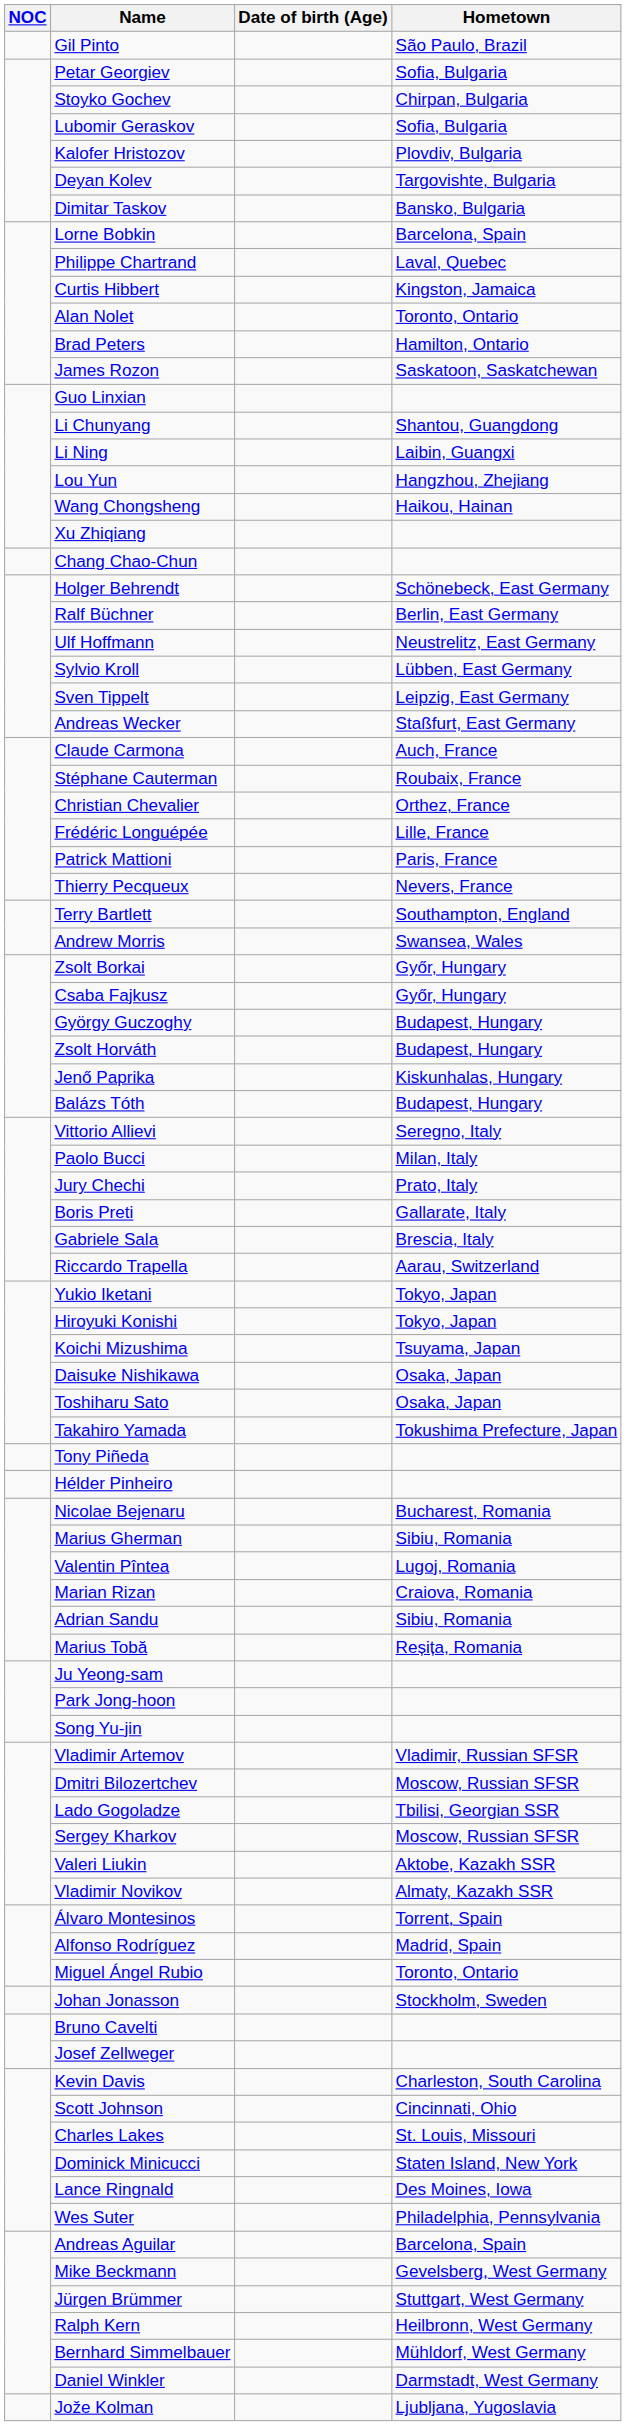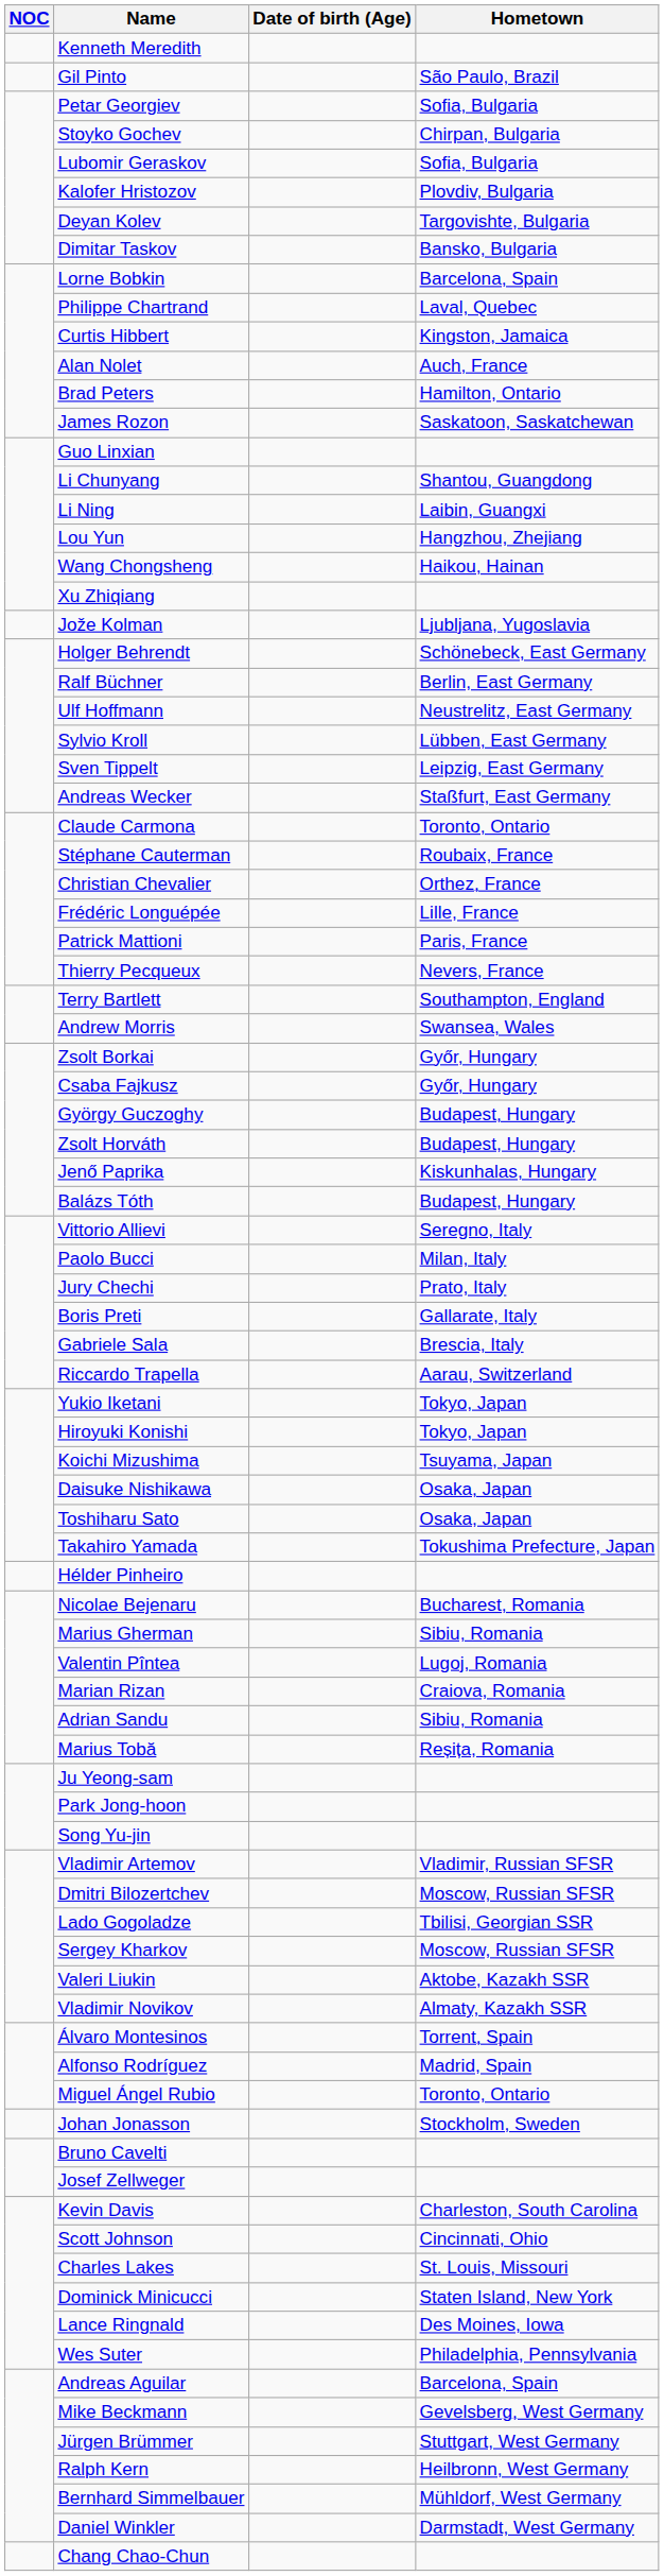 <table class="wikitable sortable">
 <tr>
 <th><a href='#'>NOC</a></th>
 <th>Name</th>
 <th>Date of birth (Age)</th>
 <th>Hometown</th>
+</tr>
+<tr>
+<td></td>
+<td><a href='#'>Kenneth Meredith</a></td>
+<td></td>
+<td></td>
 </tr>
 <tr>
 <td></td>
 <td><a href='#'>Gil Pinto</a></td>
 <td></td>
 <td><a href='#'>São Paulo, Brazil</a></td>
 </tr>
 <tr>
 <td rowspan="6"></td>
 <td><a href='#'>Petar Georgiev</a></td>
 <td></td>
 <td><a href='#'>Sofia, Bulgaria</a></td>
 </tr>
 <tr>
 <td><a href='#'>Stoyko Gochev</a></td>
 <td></td>
 <td><a href='#'>Chirpan, Bulgaria</a></td>
 </tr>
 <tr>
 <td><a href='#'>Lubomir Geraskov</a></td>
 <td></td>
 <td><a href='#'>Sofia, Bulgaria</a></td>
 </tr>
 <tr>
 <td><a href='#'>Kalofer Hristozov</a></td>
 <td></td>
 <td><a href='#'>Plovdiv, Bulgaria</a></td>
 </tr>
 <tr>
 <td><a href='#'>Deyan Kolev</a></td>
 <td></td>
 <td><a href='#'>Targovishte, Bulgaria</a></td>
 </tr>
 <tr>
 <td><a href='#'>Dimitar Taskov</a></td>
 <td></td>
 <td><a href='#'>Bansko, Bulgaria</a></td>
 </tr>
 <tr>
 <td rowspan="6"></td>
 <td><a href='#'>Lorne Bobkin</a></td>
 <td></td>
 <td><a href='#'>Barcelona, Spain</a></td>
 </tr>
 <tr>
 <td><a href='#'>Philippe Chartrand</a></td>
 <td></td>
 <td><a href='#'>Laval, Quebec</a></td>
 </tr>
 <tr>
 <td><a href='#'>Curtis Hibbert</a></td>
 <td></td>
 <td><a href='#'>Kingston, Jamaica</a></td>
 </tr>
 <tr>
 <td><a href='#'>Alan Nolet</a></td>
 <td></td>
-<td><a href='#'>Toronto, Ontario</a></td>
+<td><a href='#'>Auch, France</a></td>
 </tr>
 <tr>
 <td><a href='#'>Brad Peters</a></td>
 <td></td>
 <td><a href='#'>Hamilton, Ontario</a></td>
 </tr>
 <tr>
 <td><a href='#'>James Rozon</a></td>
 <td></td>
 <td><a href='#'>Saskatoon, Saskatchewan</a></td>
 </tr>
 <tr>
 <td rowspan="6"></td>
 <td><a href='#'>Guo Linxian</a></td>
 <td></td>
 <td></td>
 </tr>
 <tr>
 <td><a href='#'>Li Chunyang</a></td>
 <td></td>
 <td><a href='#'>Shantou, Guangdong</a></td>
 </tr>
 <tr>
 <td><a href='#'>Li Ning</a></td>
 <td></td>
 <td><a href='#'>Laibin, Guangxi</a></td>
 </tr>
 <tr>
 <td><a href='#'>Lou Yun</a></td>
 <td></td>
 <td><a href='#'>Hangzhou, Zhejiang</a></td>
 </tr>
 <tr>
 <td><a href='#'>Wang Chongsheng</a></td>
 <td></td>
 <td><a href='#'>Haikou, Hainan</a></td>
 </tr>
 <tr>
 <td><a href='#'>Xu Zhiqiang</a></td>
 <td></td>
 <td></td>
 </tr>
 <tr>
 <td></td>
-<td><a href='#'>Chang Chao-Chun</a></td>
+<td><a href='#'>Jože Kolman</a></td>
 <td></td>
-<td></td>
+<td><a href='#'>Ljubljana, Yugoslavia</a></td>
 </tr>
 <tr>
 <td rowspan="6"></td>
 <td><a href='#'>Holger Behrendt</a></td>
 <td></td>
 <td><a href='#'>Schönebeck, East Germany</a></td>
 </tr>
 <tr>
 <td><a href='#'>Ralf Büchner</a></td>
 <td></td>
 <td><a href='#'>Berlin, East Germany</a></td>
 </tr>
 <tr>
 <td><a href='#'>Ulf Hoffmann</a></td>
 <td></td>
 <td><a href='#'>Neustrelitz, East Germany</a></td>
 </tr>
 <tr>
 <td><a href='#'>Sylvio Kroll</a></td>
 <td></td>
 <td><a href='#'>Lübben, East Germany</a></td>
 </tr>
 <tr>
 <td><a href='#'>Sven Tippelt</a></td>
 <td></td>
 <td><a href='#'>Leipzig, East Germany</a></td>
 </tr>
 <tr>
 <td><a href='#'>Andreas Wecker</a></td>
 <td></td>
 <td><a href='#'>Staßfurt, East Germany</a></td>
 </tr>
 <tr>
 <td rowspan="6"></td>
 <td><a href='#'>Claude Carmona</a></td>
 <td></td>
-<td><a href='#'>Auch, France</a></td>
+<td><a href='#'>Toronto, Ontario</a></td>
 </tr>
 <tr>
 <td><a href='#'>Stéphane Cauterman</a></td>
 <td></td>
 <td><a href='#'>Roubaix, France</a></td>
 </tr>
 <tr>
 <td><a href='#'>Christian Chevalier</a></td>
 <td></td>
 <td><a href='#'>Orthez, France</a></td>
 </tr>
 <tr>
 <td><a href='#'>Frédéric Longuépée</a></td>
 <td></td>
 <td><a href='#'>Lille, France</a></td>
 </tr>
 <tr>
 <td><a href='#'>Patrick Mattioni</a></td>
 <td></td>
 <td><a href='#'>Paris, France</a></td>
 </tr>
 <tr>
 <td><a href='#'>Thierry Pecqueux</a></td>
 <td></td>
 <td><a href='#'>Nevers, France</a></td>
 </tr>
 <tr>
 <td rowspan="2"></td>
 <td><a href='#'>Terry Bartlett</a></td>
 <td></td>
 <td><a href='#'>Southampton, England</a></td>
 </tr>
 <tr>
 <td><a href='#'>Andrew Morris</a></td>
 <td></td>
 <td><a href='#'>Swansea, Wales</a></td>
 </tr>
 <tr>
 <td rowspan="6"></td>
 <td><a href='#'>Zsolt Borkai</a></td>
 <td></td>
 <td><a href='#'>Győr, Hungary</a></td>
 </tr>
 <tr>
 <td><a href='#'>Csaba Fajkusz</a></td>
 <td></td>
 <td><a href='#'>Győr, Hungary</a></td>
 </tr>
 <tr>
 <td><a href='#'>György Guczoghy</a></td>
 <td></td>
 <td><a href='#'>Budapest, Hungary</a></td>
 </tr>
 <tr>
 <td><a href='#'>Zsolt Horváth</a></td>
 <td></td>
 <td><a href='#'>Budapest, Hungary</a></td>
 </tr>
 <tr>
 <td><a href='#'>Jenő Paprika</a></td>
 <td></td>
 <td><a href='#'>Kiskunhalas, Hungary</a></td>
 </tr>
 <tr>
 <td><a href='#'>Balázs Tóth</a></td>
 <td></td>
 <td><a href='#'>Budapest, Hungary</a></td>
 </tr>
 <tr>
 <td rowspan="6"></td>
 <td><a href='#'>Vittorio Allievi</a></td>
 <td></td>
 <td><a href='#'>Seregno, Italy</a></td>
 </tr>
 <tr>
 <td><a href='#'>Paolo Bucci</a></td>
 <td></td>
 <td><a href='#'>Milan, Italy</a></td>
 </tr>
 <tr>
 <td><a href='#'>Jury Chechi</a></td>
 <td></td>
 <td><a href='#'>Prato, Italy</a></td>
 </tr>
 <tr>
 <td><a href='#'>Boris Preti</a></td>
 <td></td>
 <td><a href='#'>Gallarate, Italy</a></td>
 </tr>
 <tr>
 <td><a href='#'>Gabriele Sala</a></td>
 <td></td>
 <td><a href='#'>Brescia, Italy</a></td>
 </tr>
 <tr>
 <td><a href='#'>Riccardo Trapella</a></td>
 <td></td>
 <td><a href='#'>Aarau, Switzerland</a></td>
 </tr>
 <tr>
 <td rowspan="6"></td>
 <td><a href='#'>Yukio Iketani</a></td>
 <td></td>
 <td><a href='#'>Tokyo, Japan</a></td>
 </tr>
 <tr>
 <td><a href='#'>Hiroyuki Konishi</a></td>
 <td></td>
 <td><a href='#'>Tokyo, Japan</a></td>
 </tr>
 <tr>
 <td><a href='#'>Koichi Mizushima</a></td>
 <td></td>
 <td><a href='#'>Tsuyama, Japan</a></td>
 </tr>
 <tr>
 <td><a href='#'>Daisuke Nishikawa</a></td>
 <td></td>
 <td><a href='#'>Osaka, Japan</a></td>
 </tr>
 <tr>
 <td><a href='#'>Toshiharu Sato</a></td>
 <td></td>
 <td><a href='#'>Osaka, Japan</a></td>
 </tr>
 <tr>
 <td><a href='#'>Takahiro Yamada</a></td>
 <td></td>
 <td><a href='#'>Tokushima Prefecture, Japan</a></td>
-</tr>
-<tr>
-<td></td>
-<td><a href='#'>Tony Piñeda</a></td>
-<td></td>
-<td></td>
 </tr>
 <tr>
 <td></td>
 <td><a href='#'>Hélder Pinheiro</a></td>
 <td></td>
 <td></td>
 </tr>
 <tr>
 <td rowspan="6"></td>
 <td><a href='#'>Nicolae Bejenaru</a></td>
 <td></td>
 <td><a href='#'>Bucharest, Romania</a></td>
 </tr>
 <tr>
 <td><a href='#'>Marius Gherman</a></td>
 <td></td>
 <td><a href='#'>Sibiu, Romania</a></td>
 </tr>
 <tr>
 <td><a href='#'>Valentin Pîntea</a></td>
 <td></td>
 <td><a href='#'>Lugoj, Romania</a></td>
 </tr>
 <tr>
 <td><a href='#'>Marian Rizan</a></td>
 <td></td>
 <td><a href='#'>Craiova, Romania</a></td>
 </tr>
 <tr>
 <td><a href='#'>Adrian Sandu</a></td>
 <td></td>
 <td><a href='#'>Sibiu, Romania</a></td>
 </tr>
 <tr>
 <td><a href='#'>Marius Tobă</a></td>
 <td></td>
 <td><a href='#'>Reșița, Romania</a></td>
 </tr>
 <tr>
 <td rowspan="3"></td>
 <td><a href='#'>Ju Yeong-sam</a></td>
 <td></td>
 <td></td>
 </tr>
 <tr>
 <td><a href='#'>Park Jong-hoon</a></td>
 <td></td>
 <td></td>
 </tr>
 <tr>
 <td><a href='#'>Song Yu-jin</a></td>
 <td></td>
 <td></td>
 </tr>
 <tr>
 <td rowspan="6"></td>
 <td><a href='#'>Vladimir Artemov</a></td>
 <td></td>
 <td><a href='#'>Vladimir, Russian SFSR</a></td>
 </tr>
 <tr>
 <td><a href='#'>Dmitri Bilozertchev</a></td>
 <td></td>
 <td><a href='#'>Moscow, Russian SFSR</a></td>
 </tr>
 <tr>
 <td><a href='#'>Lado Gogoladze</a></td>
 <td></td>
 <td><a href='#'>Tbilisi, Georgian SSR</a></td>
 </tr>
 <tr>
 <td><a href='#'>Sergey Kharkov</a></td>
 <td></td>
 <td><a href='#'>Moscow, Russian SFSR</a></td>
 </tr>
 <tr>
 <td><a href='#'>Valeri Liukin</a></td>
 <td></td>
 <td><a href='#'>Aktobe, Kazakh SSR</a></td>
 </tr>
 <tr>
 <td><a href='#'>Vladimir Novikov</a></td>
 <td></td>
 <td><a href='#'>Almaty, Kazakh SSR</a></td>
 </tr>
 <tr>
 <td rowspan="3"></td>
 <td><a href='#'>Álvaro Montesinos</a></td>
 <td></td>
 <td><a href='#'>Torrent, Spain</a></td>
 </tr>
 <tr>
 <td><a href='#'>Alfonso Rodríguez</a></td>
 <td></td>
 <td><a href='#'>Madrid, Spain</a></td>
 </tr>
 <tr>
 <td><a href='#'>Miguel Ángel Rubio</a></td>
 <td></td>
 <td><a href='#'>Toronto, Ontario</a></td>
 </tr>
 <tr>
 <td></td>
 <td><a href='#'>Johan Jonasson</a></td>
 <td></td>
 <td><a href='#'>Stockholm, Sweden</a></td>
 </tr>
 <tr>
 <td rowspan="2"></td>
 <td><a href='#'>Bruno Cavelti</a></td>
 <td></td>
 <td></td>
 </tr>
 <tr>
 <td><a href='#'>Josef Zellweger</a></td>
 <td></td>
 <td></td>
 </tr>
 <tr>
 <td rowspan="6"></td>
 <td><a href='#'>Kevin Davis</a></td>
 <td></td>
 <td><a href='#'>Charleston, South Carolina</a></td>
 </tr>
 <tr>
 <td><a href='#'>Scott Johnson</a></td>
 <td></td>
 <td><a href='#'>Cincinnati, Ohio</a></td>
 </tr>
 <tr>
 <td><a href='#'>Charles Lakes</a></td>
 <td></td>
 <td><a href='#'>St. Louis, Missouri</a></td>
 </tr>
 <tr>
 <td><a href='#'>Dominick Minicucci</a></td>
 <td></td>
 <td><a href='#'>Staten Island, New York</a></td>
 </tr>
 <tr>
 <td><a href='#'>Lance Ringnald</a></td>
 <td></td>
 <td><a href='#'>Des Moines, Iowa</a></td>
 </tr>
 <tr>
 <td><a href='#'>Wes Suter</a></td>
 <td></td>
 <td><a href='#'>Philadelphia, Pennsylvania</a></td>
 </tr>
 <tr>
 <td rowspan="6"></td>
 <td><a href='#'>Andreas Aguilar</a></td>
 <td></td>
 <td><a href='#'>Barcelona, Spain</a></td>
 </tr>
 <tr>
 <td><a href='#'>Mike Beckmann</a></td>
 <td></td>
 <td><a href='#'>Gevelsberg, West Germany</a></td>
 </tr>
 <tr>
 <td><a href='#'>Jürgen Brümmer</a></td>
 <td></td>
 <td><a href='#'>Stuttgart, West Germany</a></td>
 </tr>
 <tr>
 <td><a href='#'>Ralph Kern</a></td>
 <td></td>
 <td><a href='#'>Heilbronn, West Germany</a></td>
 </tr>
 <tr>
 <td><a href='#'>Bernhard Simmelbauer</a></td>
 <td></td>
 <td><a href='#'>Mühldorf, West Germany</a></td>
 </tr>
 <tr>
 <td><a href='#'>Daniel Winkler</a></td>
 <td></td>
 <td><a href='#'>Darmstadt, West Germany</a></td>
 </tr>
 <tr>
 <td></td>
-<td><a href='#'>Jože Kolman</a></td>
+<td><a href='#'>Chang Chao-Chun</a></td>
 <td></td>
-<td><a href='#'>Ljubljana, Yugoslavia</a></td>
+<td></td>
 </tr>
 </table>
